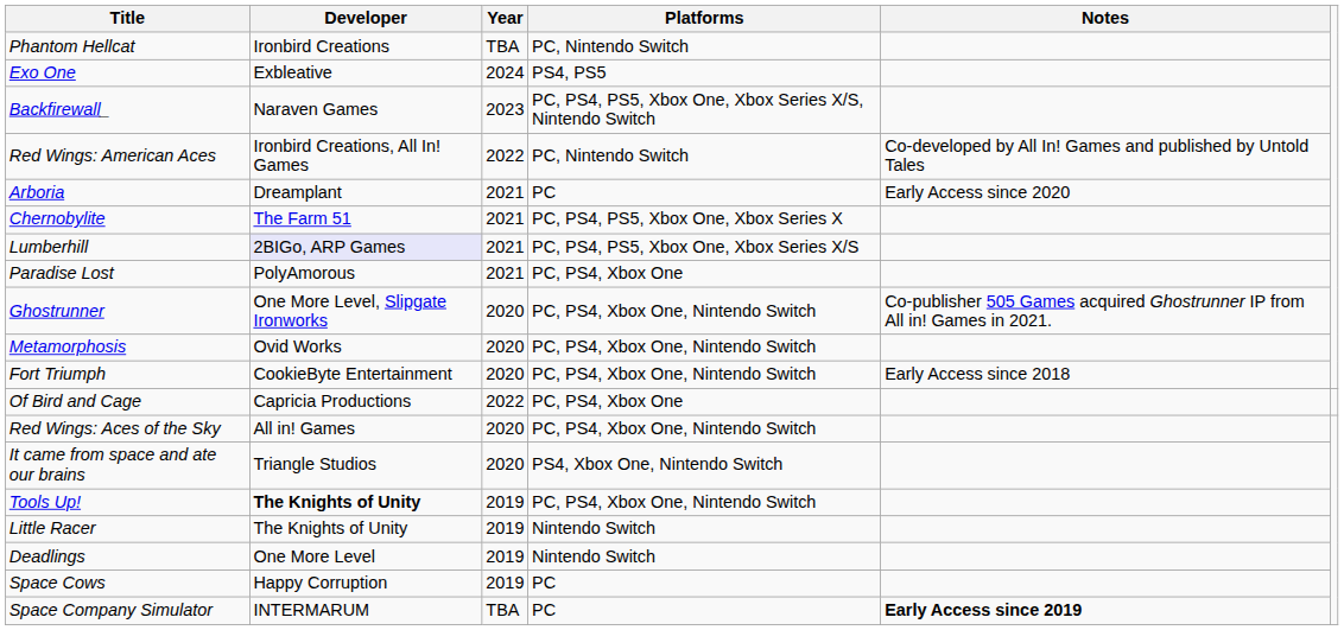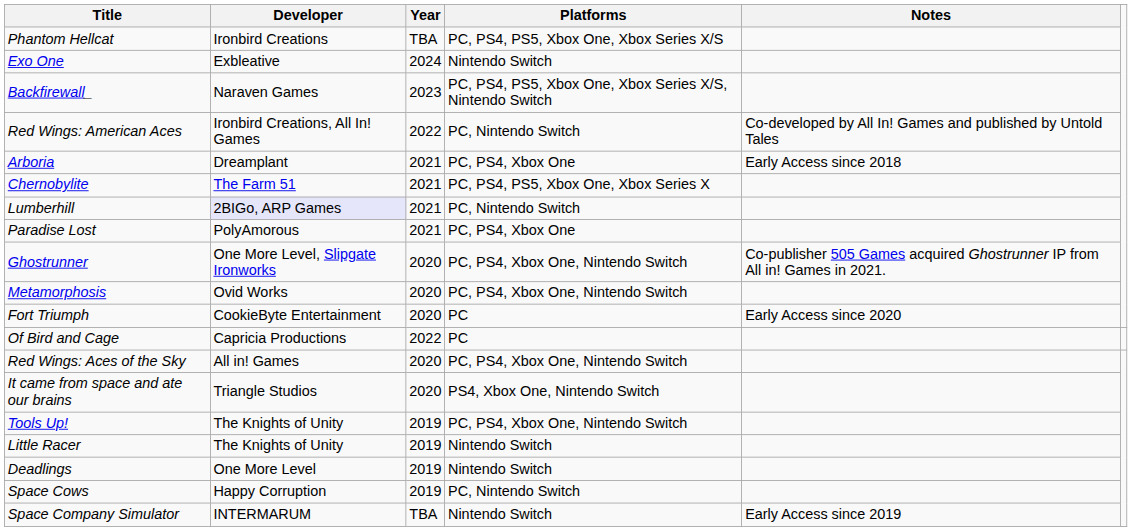 <table class="wikitable">
 <tr>
 <th>Title</th>
 <th>Developer</th>
 <th>Year</th>
 <th>Platforms</th>
 <th>Notes</th>
 </tr>
 <tr>
 <td><em>Phantom Hellcat</em></td>
 <td>Ironbird Creations</td>
 <td>TBA</td>
-<td>PC, Nintendo Switch</td>
+<td>PC, PS4, PS5, Xbox One, Xbox Series X/S</td>
 <td></td>
 </tr>
 <tr>
 <td><em><a href='#'>Exo One</a></em></td>
 <td>Exbleative</td>
 <td>2024</td>
-<td>PS4, PS5</td>
+<td>Nintendo Switch</td>
 <td></td>
 </tr>
 <tr>
 <td><em><a href='#'>Backfirewall</a>_</em></td>
 <td>Naraven Games</td>
 <td>2023</td>
 <td>PC, PS4, PS5, Xbox One, Xbox Series X/S, Nintendo Switch</td>
 <td></td>
 </tr>
 <tr>
 <td><em>Red Wings: American Aces</em></td>
 <td>Ironbird Creations, All In! Games</td>
 <td>2022</td>
 <td>PC, Nintendo Switch</td>
 <td>Co-developed by All In! Games and published by Untold Tales</td>
 </tr>
 <tr>
 <td><em><a href='#'>Arboria</a></em></td>
 <td>Dreamplant</td>
 <td>2021</td>
-<td>PC</td>
-<td>Early Access since 2020</td>
+<td>PC, PS4, Xbox One</td>
+<td>Early Access since 2018</td>
 </tr>
 <tr>
 <td><a href='#'><em>Chernobylite</em></a></td>
 <td><a href='#'>The Farm 51</a></td>
 <td>2021</td>
 <td>PC, PS4, PS5, Xbox One, Xbox Series X</td>
 <td></td>
 </tr>
 <tr>
 <td><em>Lumberhill</em></td>
 <td style="background: lavender;">2BIGo, ARP Games</td>
 <td>2021</td>
-<td>PC, PS4, PS5, Xbox One, Xbox Series X/S</td>
+<td>PC, Nintendo Switch</td>
 <td></td>
 </tr>
 <tr>
 <td><em>Paradise Lost</em></td>
 <td>PolyAmorous</td>
 <td>2021</td>
 <td>PC, PS4, Xbox One</td>
 <td></td>
 </tr>
 <tr>
 <td><em><a href='#'>Ghostrunner</a></em></td>
 <td>One More Level, <a href='#'>Slipgate Ironworks</a></td>
 <td>2020</td>
 <td>PC, PS4, Xbox One, Nintendo Switch</td>
 <td>Co-publisher <a href='#'>505 Games</a> acquired <em>Ghostrunner</em> IP from All in! Games in 2021.</td>
 </tr>
 <tr>
 <td><em><a href='#'>Metamorphosis</a></em></td>
 <td>Ovid Works</td>
 <td>2020</td>
 <td>PC, PS4, Xbox One, Nintendo Switch</td>
 <td></td>
 </tr>
 <tr>
 <td><em>Fort Triumph</em></td>
 <td>CookieByte Entertainment</td>
 <td>2020</td>
-<td>PC, PS4, Xbox One, Nintendo Switch</td>
-<td>Early Access since 2018</td>
+<td>PC</td>
+<td>Early Access since 2020</td>
 </tr>
 <tr>
 <td><em>Of Bird and Cage</em></td>
 <td>Capricia Productions</td>
 <td>2022</td>
-<td>PC, PS4, Xbox One</td>
+<td>PC</td>
 <td></td>
 <td></td>
 </tr>
 <tr>
 <td><em>Red Wings: Aces of the Sky</em></td>
 <td>All in! Games</td>
 <td>2020</td>
 <td>PC, PS4, Xbox One, Nintendo Switch</td>
 <td></td>
 </tr>
 <tr>
 <td><em>It came from space and ate our brains</em></td>
 <td>Triangle Studios</td>
 <td>2020</td>
 <td>PS4, Xbox One, Nintendo Switch</td>
 <td></td>
 </tr>
 <tr>
 <td><em><a href='#'>Tools Up!</a></em></td>
-<td><strong>The Knights of Unity</strong></td>
+<td>The Knights of Unity</td>
 <td>2019</td>
 <td>PC, PS4, Xbox One, Nintendo Switch</td>
 <td></td>
 </tr>
 <tr>
 <td><em>Little Racer</em></td>
 <td>The Knights of Unity</td>
 <td>2019</td>
 <td>Nintendo Switch</td>
 <td></td>
 </tr>
 <tr>
 <td><em>Deadlings</em></td>
 <td>One More Level</td>
 <td>2019</td>
 <td>Nintendo Switch</td>
 <td></td>
 </tr>
 <tr>
 <td><em>Space Cows</em></td>
 <td>Happy Corruption</td>
 <td>2019</td>
-<td>PC</td>
+<td>PC, Nintendo Switch</td>
 <td></td>
 </tr>
 <tr>
 <td><em>Space Company Simulator</em></td>
 <td>INTERMARUM</td>
 <td>TBA</td>
-<td>PC</td>
-<td><strong>Early Access since 2019</strong></td>
+<td>Nintendo Switch</td>
+<td>Early Access since 2019</td>
 </tr>
 </table>
